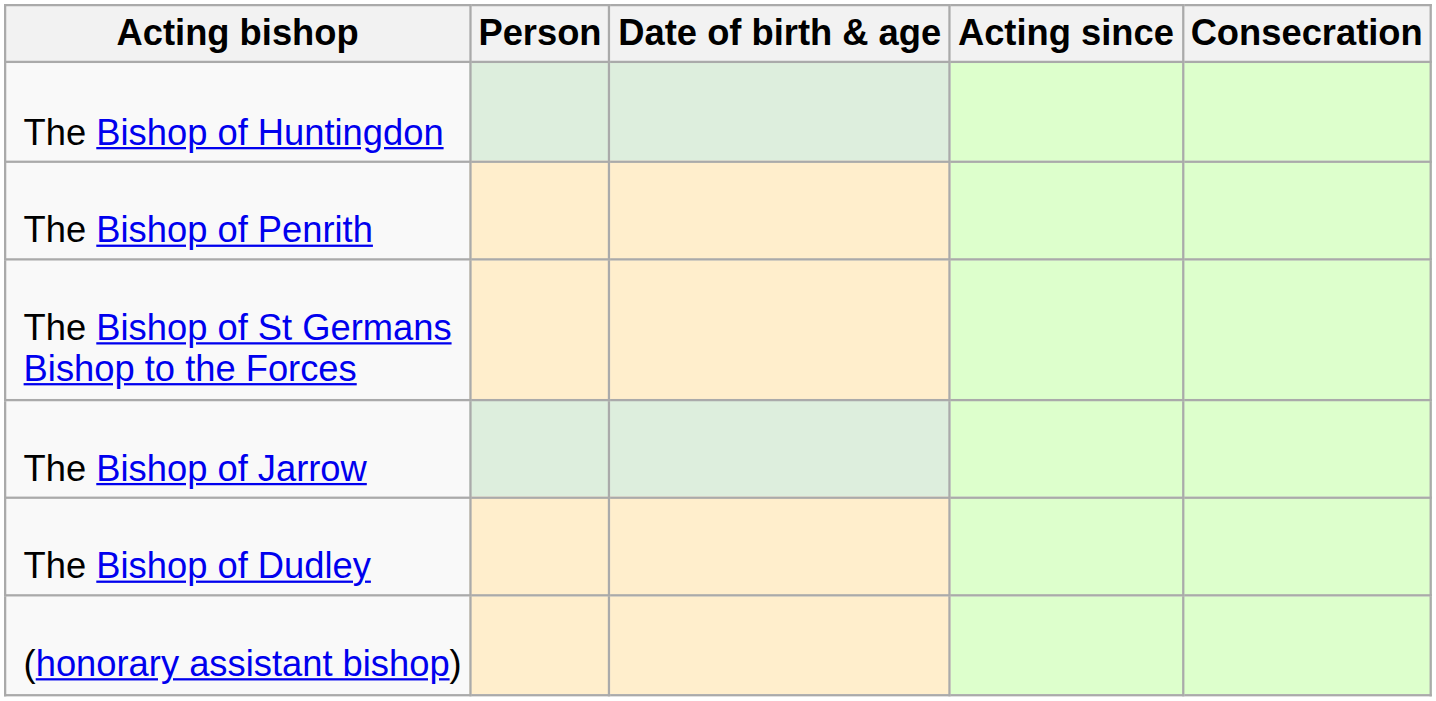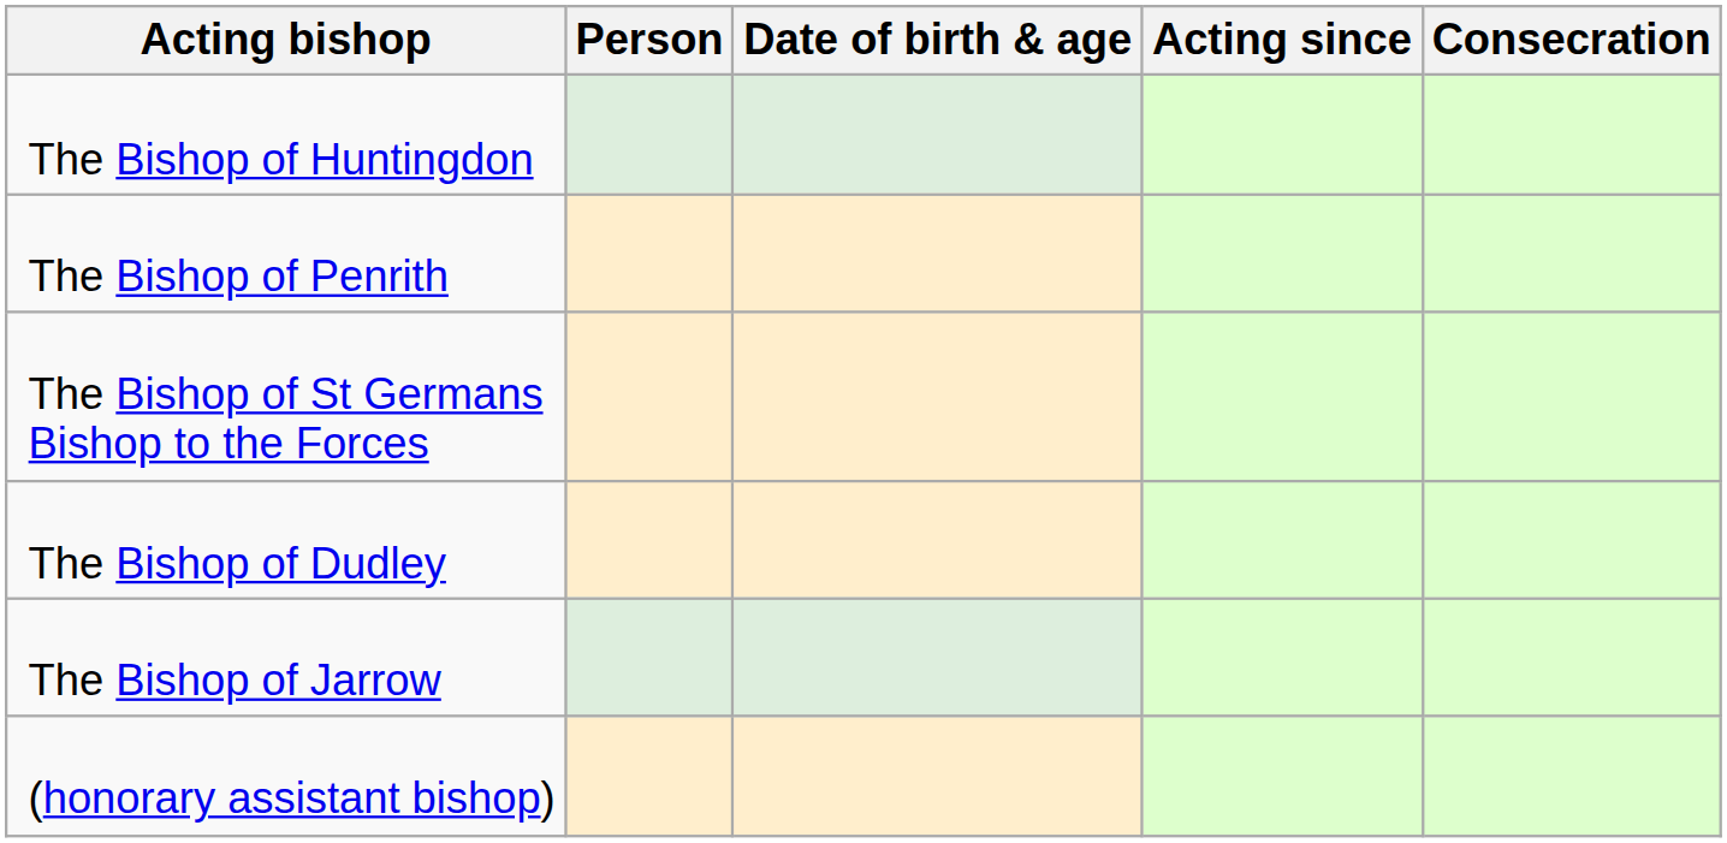 <table class="wikitable sortable">
 <tr>
 <th>Acting bishop</th>
 <th>Person</th>
 <th>Date of birth & age</th>
 <th>Acting since</th>
 <th>Consecration</th>
 </tr>
 <tr>
 <td><br> The <a href='#'>Bishop of Huntingdon</a></td>
 <td style="background: #DDEEDD;"></td>
 <td style="background: #DDEEDD;"></td>
 <td style="background: #DDFFCC;"></td>
 <td style="background: #DDFFCC;"></td>
 </tr>
 <tr>
 <td><br> The <a href='#'>Bishop of Penrith</a></td>
 <td style="background: #FFEECC;"></td>
 <td style="background: #FFEECC;"></td>
 <td style="background: #DDFFCC;"></td>
 <td style="background: #DDFFCC;"></td>
 </tr>
 <tr>
 <td><br> The <a href='#'>Bishop of St Germans</a><br> <a href='#'>Bishop to the Forces</a></td>
 <td style="background: #FFEECC;"></td>
 <td style="background: #FFEECC;"></td>
 <td style="background: #DDFFCC;"></td>
 <td style="background: #DDFFCC;"></td>
 </tr>
 <tr>
-<td><br> The <a href='#'>Bishop of Jarrow</a></td>
-<td style="background: #DDEEDD;"></td>
-<td style="background: #DDEEDD;"></td>
+<td><br> The <a href='#'>Bishop of Dudley</a></td>
+<td style="background: #FFEECC;"></td>
+<td style="background: #FFEECC;"></td>
 <td style="background: #DDFFCC;"></td>
 <td style="background: #DDFFCC;"></td>
 </tr>
 <tr>
-<td><br> The <a href='#'>Bishop of Dudley</a></td>
-<td style="background: #FFEECC;"></td>
-<td style="background: #FFEECC;"></td>
+<td><br> The <a href='#'>Bishop of Jarrow</a></td>
+<td style="background: #DDEEDD;"></td>
+<td style="background: #DDEEDD;"></td>
 <td style="background: #DDFFCC;"></td>
 <td style="background: #DDFFCC;"></td>
 </tr>
 <tr>
 <td><br> (<a href='#'>honorary&nbsp;assistant&nbsp;bishop</a>)</td>
 <td style="background: #FFEECC;"></td>
 <td style="background: #FFEECC;"></td>
 <td style="background: #DDFFCC;"></td>
 <td style="background: #DDFFCC;"></td>
 </tr>
 </table>
